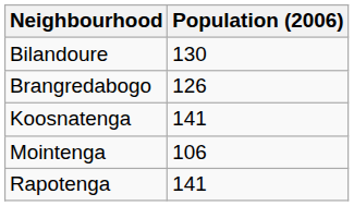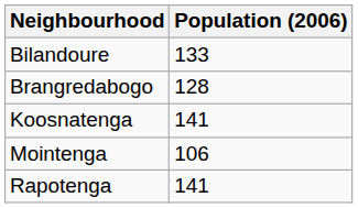 <table class="wikitable">
 <tr>
 <th>Neighbourhood</th>
 <th>Population (2006)</th>
 </tr>
 <tr>
 <td>Bilandoure</td>
-<td>130</td>
+<td>133</td>
 </tr>
 <tr>
 <td>Brangredabogo</td>
-<td>126</td>
+<td>128</td>
 </tr>
 <tr>
 <td>Koosnatenga</td>
 <td>141</td>
 </tr>
 <tr>
 <td>Mointenga</td>
 <td>106</td>
 </tr>
 <tr>
 <td>Rapotenga</td>
 <td>141</td>
 </tr>
 </table>
